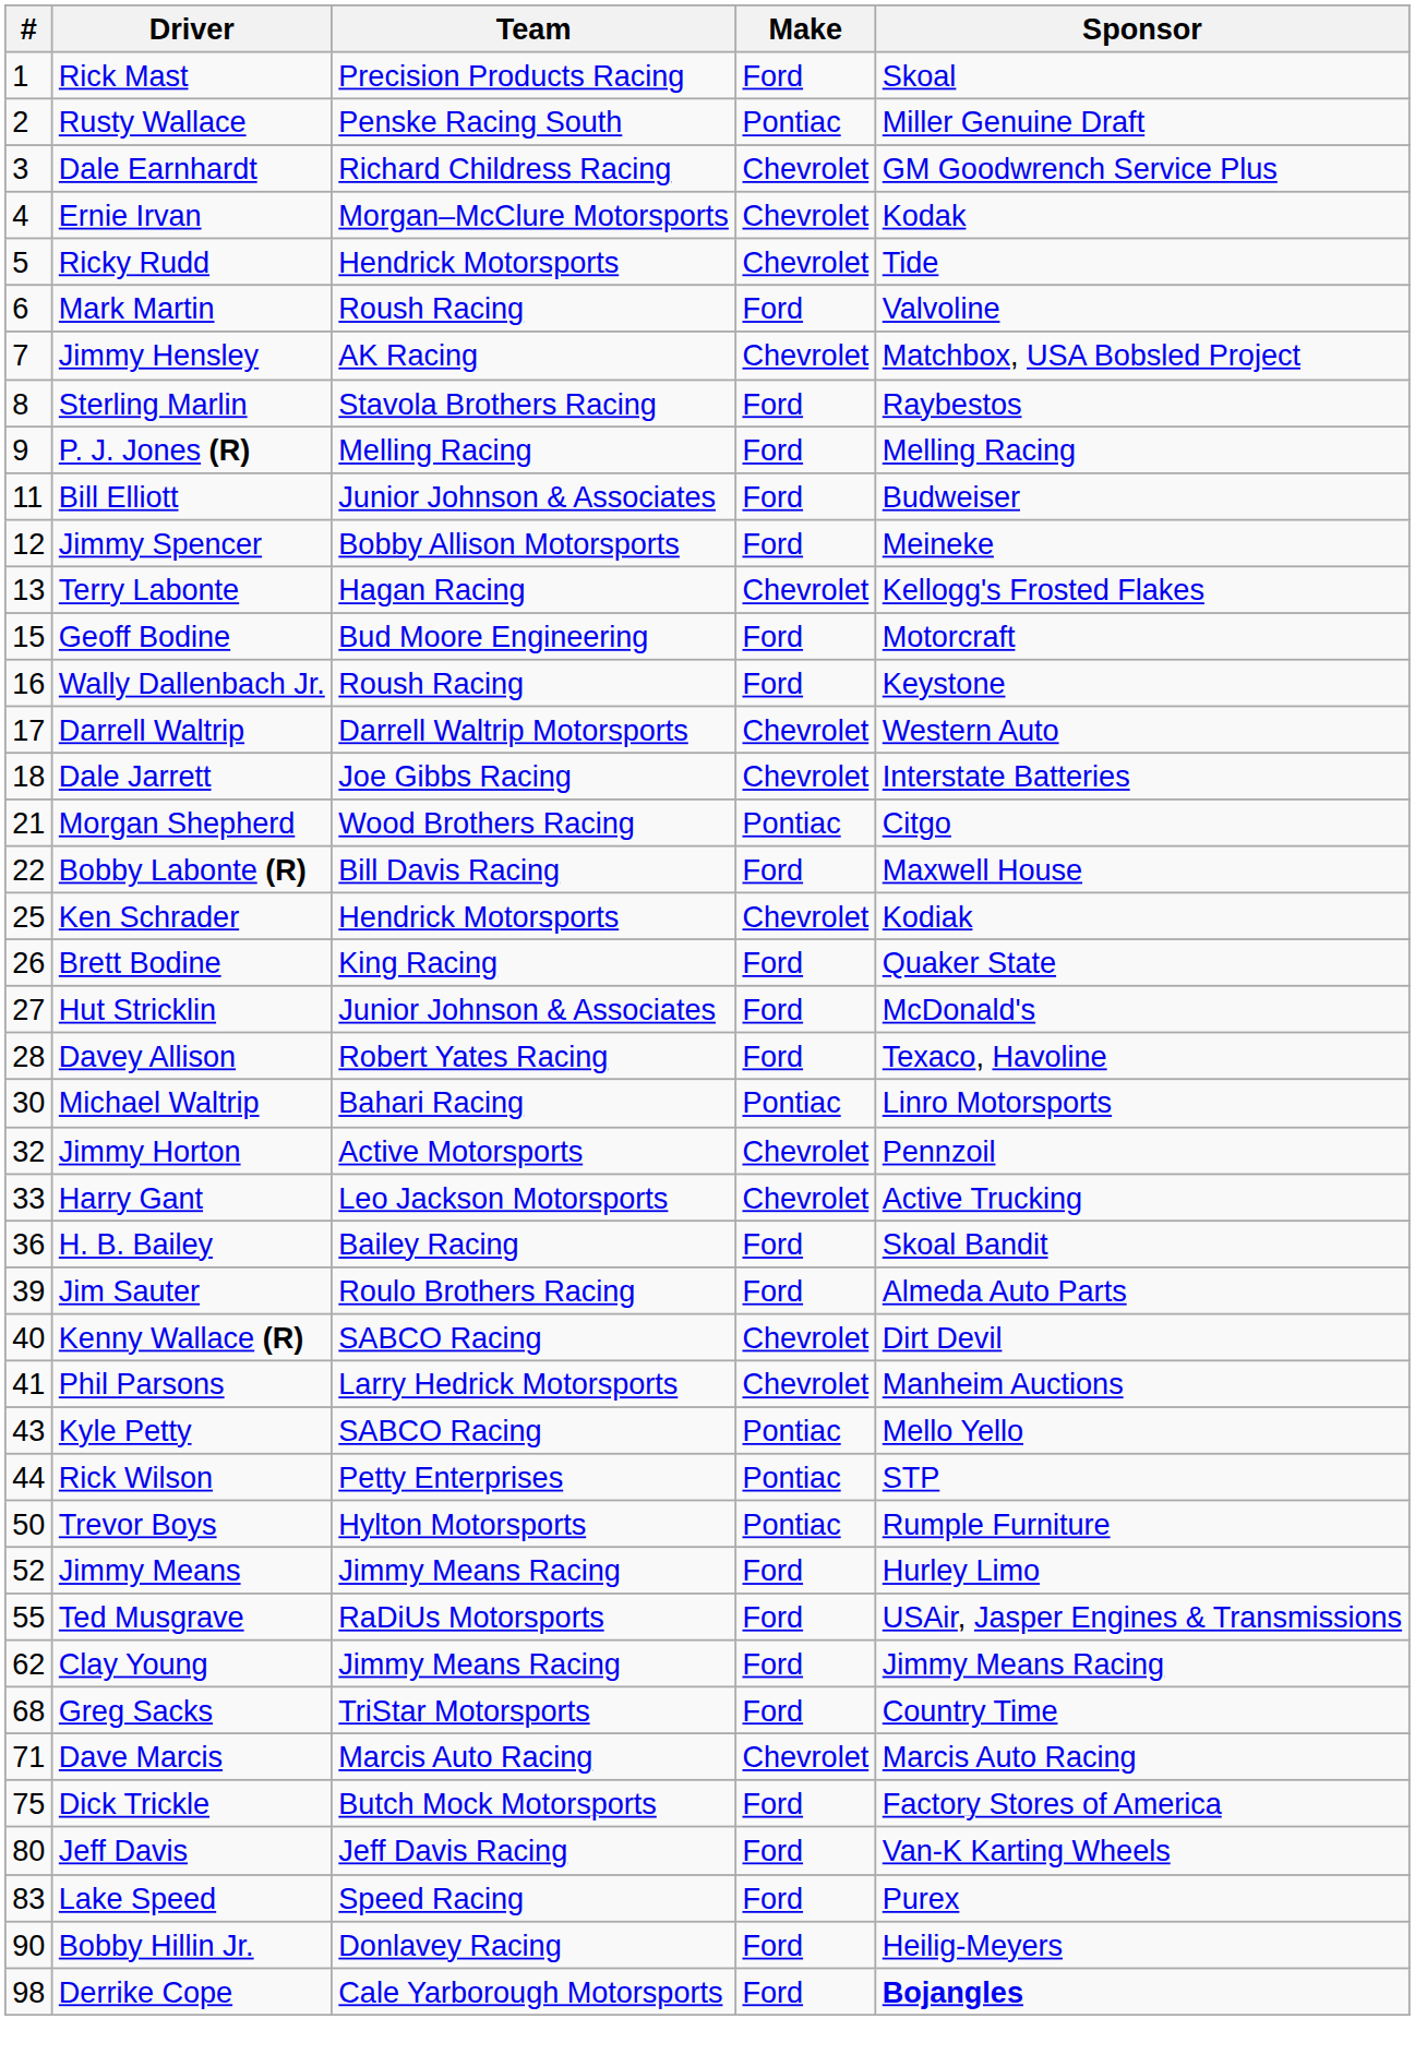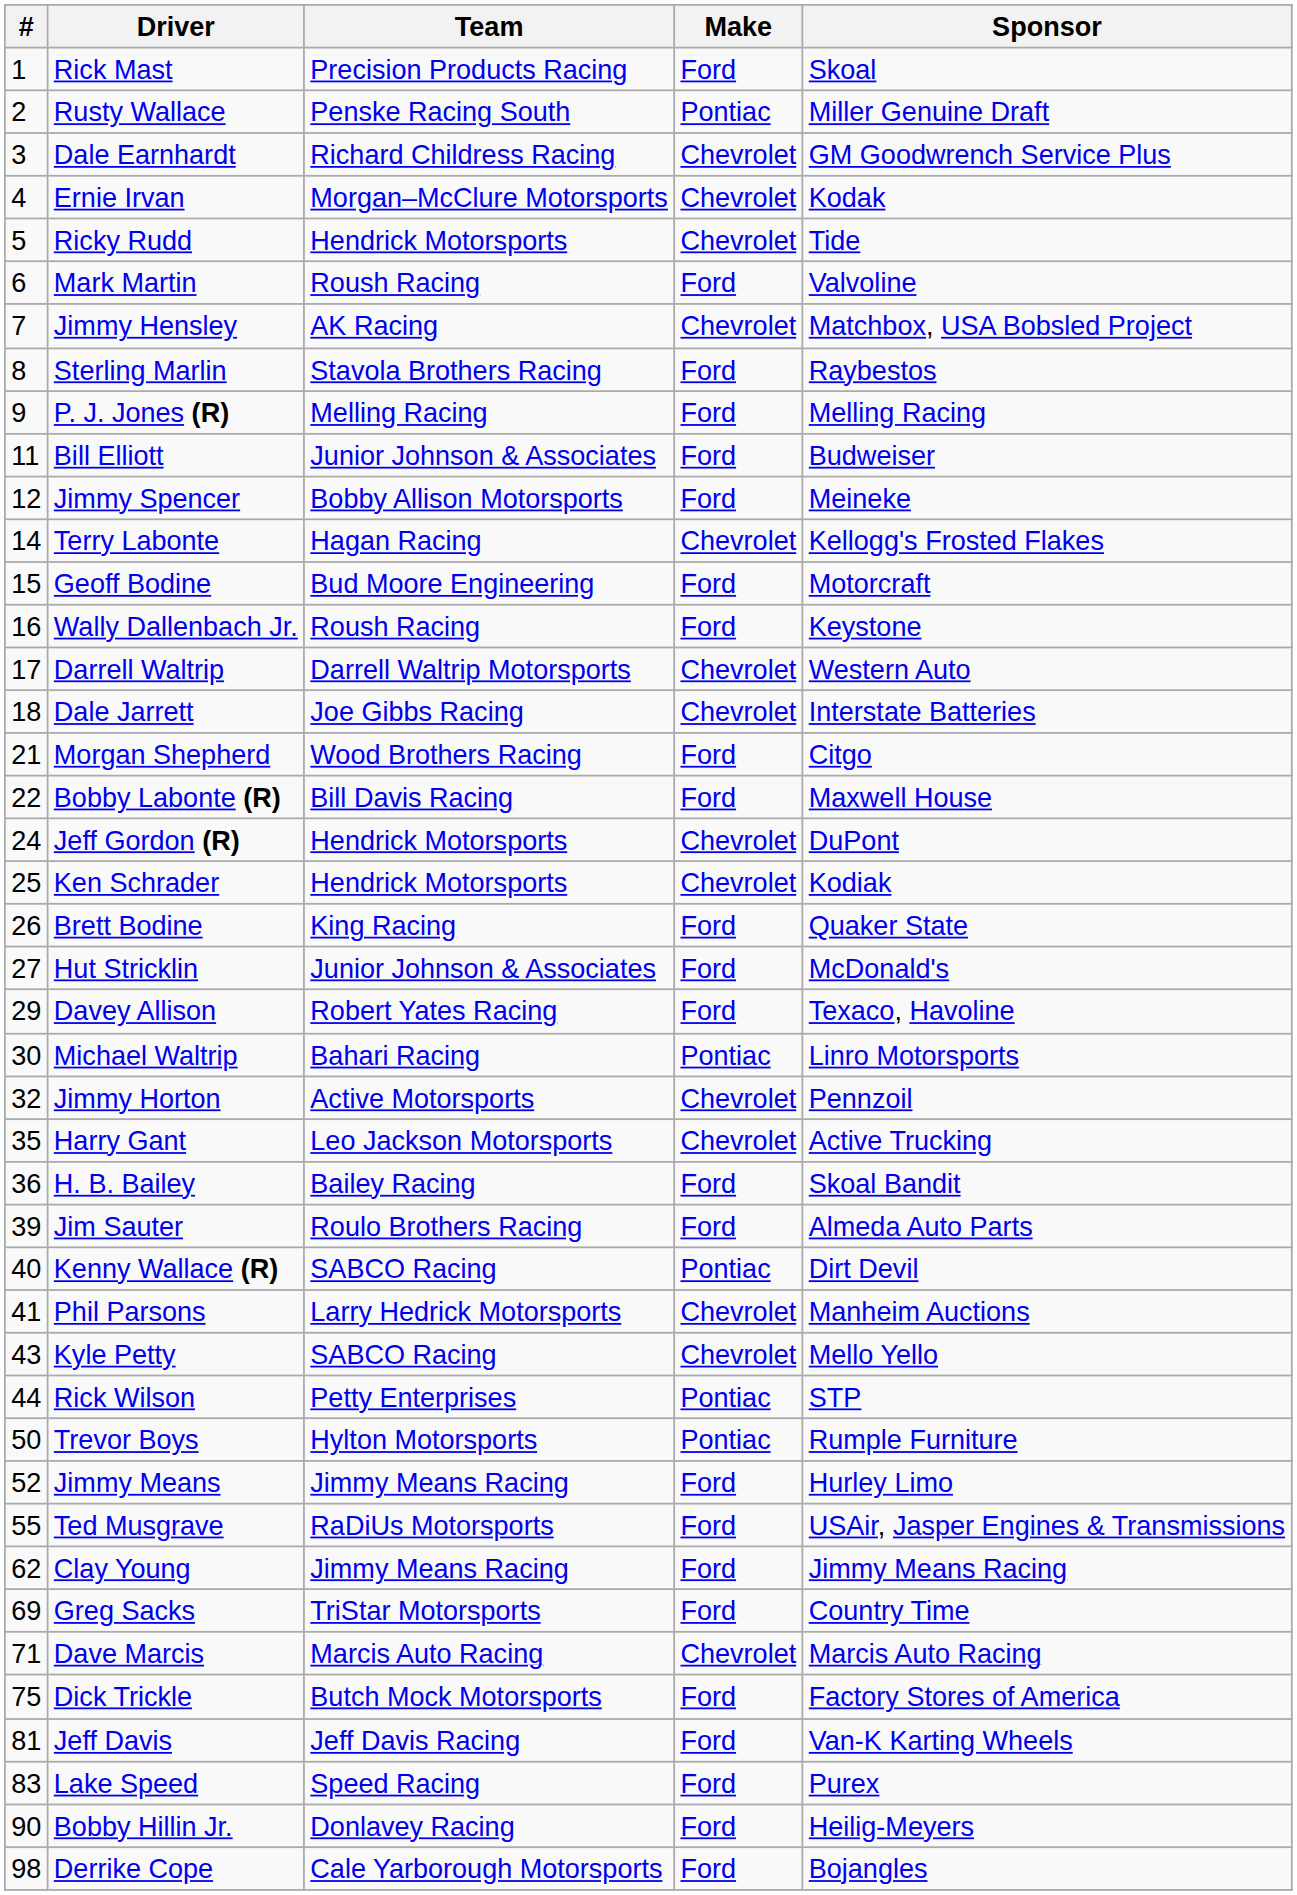 <table class="wikitable" style="font-size:95%">
 <tr>
 <th>#</th>
 <th>Driver</th>
 <th>Team</th>
 <th>Make</th>
 <th>Sponsor</th>
 </tr>
 <tr>
 <td>1</td>
 <td><a href='#'>Rick Mast</a></td>
 <td><a href='#'>Precision Products Racing</a></td>
 <td><a href='#'>Ford</a></td>
 <td><a href='#'>Skoal</a></td>
 </tr>
 <tr>
 <td>2</td>
 <td><a href='#'>Rusty Wallace</a></td>
 <td><a href='#'>Penske Racing South</a></td>
 <td><a href='#'>Pontiac</a></td>
 <td><a href='#'>Miller Genuine Draft</a></td>
 </tr>
 <tr>
 <td>3</td>
 <td><a href='#'>Dale Earnhardt</a></td>
 <td><a href='#'>Richard Childress Racing</a></td>
 <td><a href='#'>Chevrolet</a></td>
 <td><a href='#'>GM Goodwrench Service Plus</a></td>
 </tr>
 <tr>
 <td>4</td>
 <td><a href='#'>Ernie Irvan</a></td>
 <td><a href='#'>Morgan–McClure Motorsports</a></td>
 <td><a href='#'>Chevrolet</a></td>
 <td><a href='#'>Kodak</a></td>
 </tr>
 <tr>
 <td>5</td>
 <td><a href='#'>Ricky Rudd</a></td>
 <td><a href='#'>Hendrick Motorsports</a></td>
 <td><a href='#'>Chevrolet</a></td>
 <td><a href='#'>Tide</a></td>
 </tr>
 <tr>
 <td>6</td>
 <td><a href='#'>Mark Martin</a></td>
 <td><a href='#'>Roush Racing</a></td>
 <td><a href='#'>Ford</a></td>
 <td><a href='#'>Valvoline</a></td>
 </tr>
 <tr>
 <td>7</td>
 <td><a href='#'>Jimmy Hensley</a></td>
 <td><a href='#'>AK Racing</a></td>
 <td><a href='#'>Chevrolet</a></td>
 <td><a href='#'>Matchbox</a>, <a href='#'>USA Bobsled Project</a></td>
 </tr>
 <tr>
 <td>8</td>
 <td><a href='#'>Sterling Marlin</a></td>
 <td><a href='#'>Stavola Brothers Racing</a></td>
 <td><a href='#'>Ford</a></td>
 <td><a href='#'>Raybestos</a></td>
 </tr>
 <tr>
 <td>9</td>
 <td><a href='#'>P. J. Jones</a> <strong>(R)</strong></td>
 <td><a href='#'>Melling Racing</a></td>
 <td><a href='#'>Ford</a></td>
 <td><a href='#'>Melling Racing</a></td>
 </tr>
 <tr>
 <td>11</td>
 <td><a href='#'>Bill Elliott</a></td>
 <td><a href='#'>Junior Johnson & Associates</a></td>
 <td><a href='#'>Ford</a></td>
 <td><a href='#'>Budweiser</a></td>
 </tr>
 <tr>
 <td>12</td>
 <td><a href='#'>Jimmy Spencer</a></td>
 <td><a href='#'>Bobby Allison Motorsports</a></td>
 <td><a href='#'>Ford</a></td>
 <td><a href='#'>Meineke</a></td>
 </tr>
 <tr>
-<td>13</td>
+<td>14</td>
 <td><a href='#'>Terry Labonte</a></td>
 <td><a href='#'>Hagan Racing</a></td>
 <td><a href='#'>Chevrolet</a></td>
 <td><a href='#'>Kellogg's Frosted Flakes</a></td>
 </tr>
 <tr>
 <td>15</td>
 <td><a href='#'>Geoff Bodine</a></td>
 <td><a href='#'>Bud Moore Engineering</a></td>
 <td><a href='#'>Ford</a></td>
 <td><a href='#'>Motorcraft</a></td>
 </tr>
 <tr>
 <td>16</td>
 <td><a href='#'>Wally Dallenbach Jr.</a></td>
 <td><a href='#'>Roush Racing</a></td>
 <td><a href='#'>Ford</a></td>
 <td><a href='#'>Keystone</a></td>
 </tr>
 <tr>
 <td>17</td>
 <td><a href='#'>Darrell Waltrip</a></td>
 <td><a href='#'>Darrell Waltrip Motorsports</a></td>
 <td><a href='#'>Chevrolet</a></td>
 <td><a href='#'>Western Auto</a></td>
 </tr>
 <tr>
 <td>18</td>
 <td><a href='#'>Dale Jarrett</a></td>
 <td><a href='#'>Joe Gibbs Racing</a></td>
 <td><a href='#'>Chevrolet</a></td>
 <td><a href='#'>Interstate Batteries</a></td>
 </tr>
 <tr>
 <td>21</td>
 <td><a href='#'>Morgan Shepherd</a></td>
 <td><a href='#'>Wood Brothers Racing</a></td>
-<td><a href='#'>Pontiac</a></td>
+<td><a href='#'>Ford</a></td>
 <td><a href='#'>Citgo</a></td>
 </tr>
 <tr>
 <td>22</td>
 <td><a href='#'>Bobby Labonte</a> <strong>(R)</strong></td>
 <td><a href='#'>Bill Davis Racing</a></td>
 <td><a href='#'>Ford</a></td>
 <td><a href='#'>Maxwell House</a></td>
+</tr>
+<tr>
+<td>24</td>
+<td><a href='#'>Jeff Gordon</a> <strong>(R)</strong></td>
+<td><a href='#'>Hendrick Motorsports</a></td>
+<td><a href='#'>Chevrolet</a></td>
+<td><a href='#'>DuPont</a></td>
 </tr>
 <tr>
 <td>25</td>
 <td><a href='#'>Ken Schrader</a></td>
 <td><a href='#'>Hendrick Motorsports</a></td>
 <td><a href='#'>Chevrolet</a></td>
 <td><a href='#'>Kodiak</a></td>
 </tr>
 <tr>
 <td>26</td>
 <td><a href='#'>Brett Bodine</a></td>
 <td><a href='#'>King Racing</a></td>
 <td><a href='#'>Ford</a></td>
 <td><a href='#'>Quaker State</a></td>
 </tr>
 <tr>
 <td>27</td>
 <td><a href='#'>Hut Stricklin</a></td>
 <td><a href='#'>Junior Johnson & Associates</a></td>
 <td><a href='#'>Ford</a></td>
 <td><a href='#'>McDonald's</a></td>
 </tr>
 <tr>
-<td>28</td>
+<td>29</td>
 <td><a href='#'>Davey Allison</a></td>
 <td><a href='#'>Robert Yates Racing</a></td>
 <td><a href='#'>Ford</a></td>
 <td><a href='#'>Texaco</a>, <a href='#'>Havoline</a></td>
 </tr>
 <tr>
 <td>30</td>
 <td><a href='#'>Michael Waltrip</a></td>
 <td><a href='#'>Bahari Racing</a></td>
 <td><a href='#'>Pontiac</a></td>
 <td><a href='#'>Linro Motorsports</a></td>
 </tr>
 <tr>
 <td>32</td>
 <td><a href='#'>Jimmy Horton</a></td>
 <td><a href='#'>Active Motorsports</a></td>
 <td><a href='#'>Chevrolet</a></td>
 <td><a href='#'>Pennzoil</a></td>
 </tr>
 <tr>
-<td>33</td>
+<td>35</td>
 <td><a href='#'>Harry Gant</a></td>
 <td><a href='#'>Leo Jackson Motorsports</a></td>
 <td><a href='#'>Chevrolet</a></td>
 <td><a href='#'>Active Trucking</a></td>
 </tr>
 <tr>
 <td>36</td>
 <td><a href='#'>H. B. Bailey</a></td>
 <td><a href='#'>Bailey Racing</a></td>
 <td><a href='#'>Ford</a></td>
 <td><a href='#'>Skoal Bandit</a></td>
 </tr>
 <tr>
 <td>39</td>
 <td><a href='#'>Jim Sauter</a></td>
 <td><a href='#'>Roulo Brothers Racing</a></td>
 <td><a href='#'>Ford</a></td>
 <td><a href='#'>Almeda Auto Parts</a></td>
 </tr>
 <tr>
 <td>40</td>
 <td><a href='#'>Kenny Wallace</a> <strong>(R)</strong></td>
 <td><a href='#'>SABCO Racing</a></td>
-<td><a href='#'>Chevrolet</a></td>
+<td><a href='#'>Pontiac</a></td>
 <td><a href='#'>Dirt Devil</a></td>
 </tr>
 <tr>
 <td>41</td>
 <td><a href='#'>Phil Parsons</a></td>
 <td><a href='#'>Larry Hedrick Motorsports</a></td>
 <td><a href='#'>Chevrolet</a></td>
 <td><a href='#'>Manheim Auctions</a></td>
 </tr>
 <tr>
 <td>43</td>
 <td><a href='#'>Kyle Petty</a></td>
 <td><a href='#'>SABCO Racing</a></td>
-<td><a href='#'>Pontiac</a></td>
+<td><a href='#'>Chevrolet</a></td>
 <td><a href='#'>Mello Yello</a></td>
 </tr>
 <tr>
 <td>44</td>
 <td><a href='#'>Rick Wilson</a></td>
 <td><a href='#'>Petty Enterprises</a></td>
 <td><a href='#'>Pontiac</a></td>
 <td><a href='#'>STP</a></td>
 </tr>
 <tr>
 <td>50</td>
 <td><a href='#'>Trevor Boys</a></td>
 <td><a href='#'>Hylton Motorsports</a></td>
 <td><a href='#'>Pontiac</a></td>
 <td><a href='#'>Rumple Furniture</a></td>
 </tr>
 <tr>
 <td>52</td>
 <td><a href='#'>Jimmy Means</a></td>
 <td><a href='#'>Jimmy Means Racing</a></td>
 <td><a href='#'>Ford</a></td>
 <td><a href='#'>Hurley Limo</a></td>
 </tr>
 <tr>
 <td>55</td>
 <td><a href='#'>Ted Musgrave</a></td>
 <td><a href='#'>RaDiUs Motorsports</a></td>
 <td><a href='#'>Ford</a></td>
 <td><a href='#'>USAir</a>, <a href='#'>Jasper Engines & Transmissions</a></td>
 </tr>
 <tr>
 <td>62</td>
 <td><a href='#'>Clay Young</a></td>
 <td><a href='#'>Jimmy Means Racing</a></td>
 <td><a href='#'>Ford</a></td>
 <td><a href='#'>Jimmy Means Racing</a></td>
 </tr>
 <tr>
-<td>68</td>
+<td>69</td>
 <td><a href='#'>Greg Sacks</a></td>
 <td><a href='#'>TriStar Motorsports</a></td>
 <td><a href='#'>Ford</a></td>
 <td><a href='#'>Country Time</a></td>
 </tr>
 <tr>
 <td>71</td>
 <td><a href='#'>Dave Marcis</a></td>
 <td><a href='#'>Marcis Auto Racing</a></td>
 <td><a href='#'>Chevrolet</a></td>
 <td><a href='#'>Marcis Auto Racing</a></td>
 </tr>
 <tr>
 <td>75</td>
 <td><a href='#'>Dick Trickle</a></td>
 <td><a href='#'>Butch Mock Motorsports</a></td>
 <td><a href='#'>Ford</a></td>
 <td><a href='#'>Factory Stores of America</a></td>
 </tr>
 <tr>
-<td>80</td>
+<td>81</td>
 <td><a href='#'>Jeff Davis</a></td>
 <td><a href='#'>Jeff Davis Racing</a></td>
 <td><a href='#'>Ford</a></td>
 <td><a href='#'>Van-K Karting Wheels</a></td>
 </tr>
 <tr>
 <td>83</td>
 <td><a href='#'>Lake Speed</a></td>
 <td><a href='#'>Speed Racing</a></td>
 <td><a href='#'>Ford</a></td>
 <td><a href='#'>Purex</a></td>
 </tr>
 <tr>
 <td>90</td>
 <td><a href='#'>Bobby Hillin Jr.</a></td>
 <td><a href='#'>Donlavey Racing</a></td>
 <td><a href='#'>Ford</a></td>
 <td><a href='#'>Heilig-Meyers</a></td>
 </tr>
 <tr>
 <td>98</td>
 <td><a href='#'>Derrike Cope</a></td>
 <td><a href='#'>Cale Yarborough Motorsports</a></td>
 <td><a href='#'>Ford</a></td>
-<td><strong><a href='#'>Bojangles</a></strong></td>
+<td><a href='#'>Bojangles</a></td>
 </tr>
 </table>
